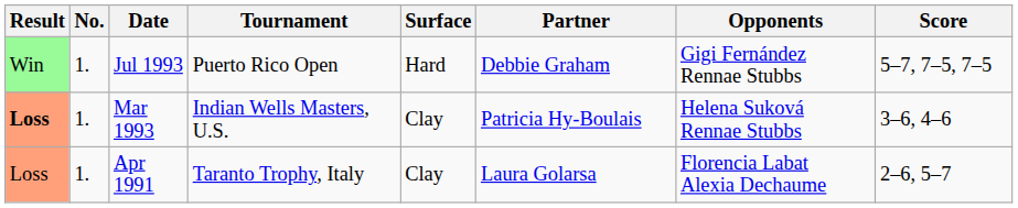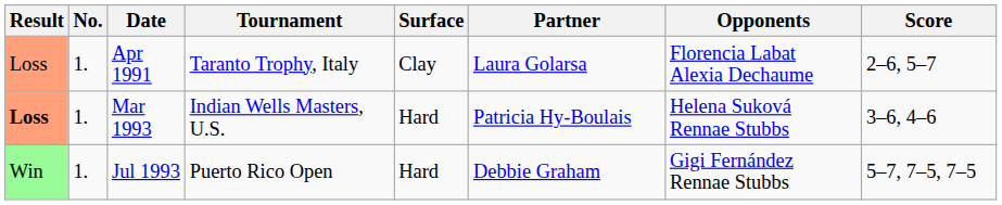 <table class="sortable wikitable">
 <tr>
 <th>Result</th>
 <th style="width:20px" class="unsortable">No.</th>
 <th style="width:55px">Date</th>
 <th style="width:160px">Tournament</th>
 <th style="width:50px">Surface</th>
 <th style="width:150px">Partner</th>
 <th style="width:150px">Opponents</th>
 <th style="width:100px" class="unsortable">Score</th>
 </tr>
 <tr>
+<td style="background:#ffa07a;">Loss</td>
+<td>1.</td>
+<td><a href='#'>Apr 1991</a></td>
+<td><a href='#'>Taranto Trophy</a>, Italy</td>
+<td>Clay</td>
+<td> <a href='#'>Laura Golarsa</a></td>
+<td> <a href='#'>Florencia Labat</a> <br>  <a href='#'>Alexia Dechaume</a></td>
+<td>2–6, 5–7</td>
+</tr>
+<tr>
+<td style="background:#ffa07a;"><strong>Loss</strong></td>
+<td>1.</td>
+<td><a href='#'>Mar 1993</a></td>
+<td><a href='#'>Indian Wells Masters</a>, U.S.</td>
+<td>Hard</td>
+<td> <a href='#'>Patricia Hy-Boulais</a></td>
+<td> <a href='#'>Helena Suková</a> <br>  <a href='#'>Rennae Stubbs</a></td>
+<td>3–6, 4–6</td>
+</tr>
+<tr>
 <td style="background:#98fb98;">Win</td>
 <td>1.</td>
 <td><a href='#'>Jul 1993</a></td>
 <td>Puerto Rico Open</td>
 <td>Hard</td>
 <td> <a href='#'>Debbie Graham</a></td>
 <td> <a href='#'>Gigi Fernández</a> <br>  Rennae Stubbs</td>
 <td>5–7, 7–5, 7–5</td>
 </tr>
-<tr>
-<td style="background:#ffa07a;"><strong>Loss</strong></td>
-<td>1.</td>
-<td><a href='#'>Mar 1993</a></td>
-<td><a href='#'>Indian Wells Masters</a>, U.S.</td>
-<td>Clay</td>
-<td> <a href='#'>Patricia Hy-Boulais</a></td>
-<td> <a href='#'>Helena Suková</a> <br>  <a href='#'>Rennae Stubbs</a></td>
-<td>3–6, 4–6</td>
-</tr>
-<tr>
-<td style="background:#ffa07a;">Loss</td>
-<td>1.</td>
-<td><a href='#'>Apr 1991</a></td>
-<td><a href='#'>Taranto Trophy</a>, Italy</td>
-<td>Clay</td>
-<td> <a href='#'>Laura Golarsa</a></td>
-<td> <a href='#'>Florencia Labat</a> <br>  <a href='#'>Alexia Dechaume</a></td>
-<td>2–6, 5–7</td>
-</tr>
 </table>
